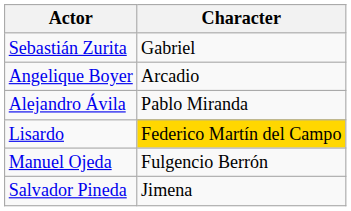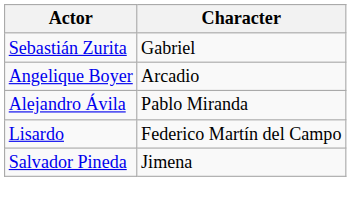 <table class="wikitable">
 <tr>
 <th>Actor</th>
 <th>Character</th>
 </tr>
 <tr>
 <td><a href='#'>Sebastián Zurita</a></td>
 <td>Gabriel</td>
 </tr>
 <tr>
 <td><a href='#'>Angelique Boyer</a></td>
 <td>Arcadio</td>
 </tr>
 <tr>
 <td><a href='#'>Alejandro Ávila</a></td>
 <td>Pablo Miranda</td>
 </tr>
 <tr>
 <td><a href='#'>Lisardo</a></td>
-<td style="background: gold;">Federico Martín del Campo</td>
-</tr>
-<tr>
-<td><a href='#'>Manuel Ojeda</a></td>
-<td>Fulgencio Berrón</td>
+<td>Federico Martín del Campo</td>
 </tr>
 <tr>
 <td><a href='#'>Salvador Pineda</a></td>
 <td>Jimena</td>
 </tr>
 </table>
